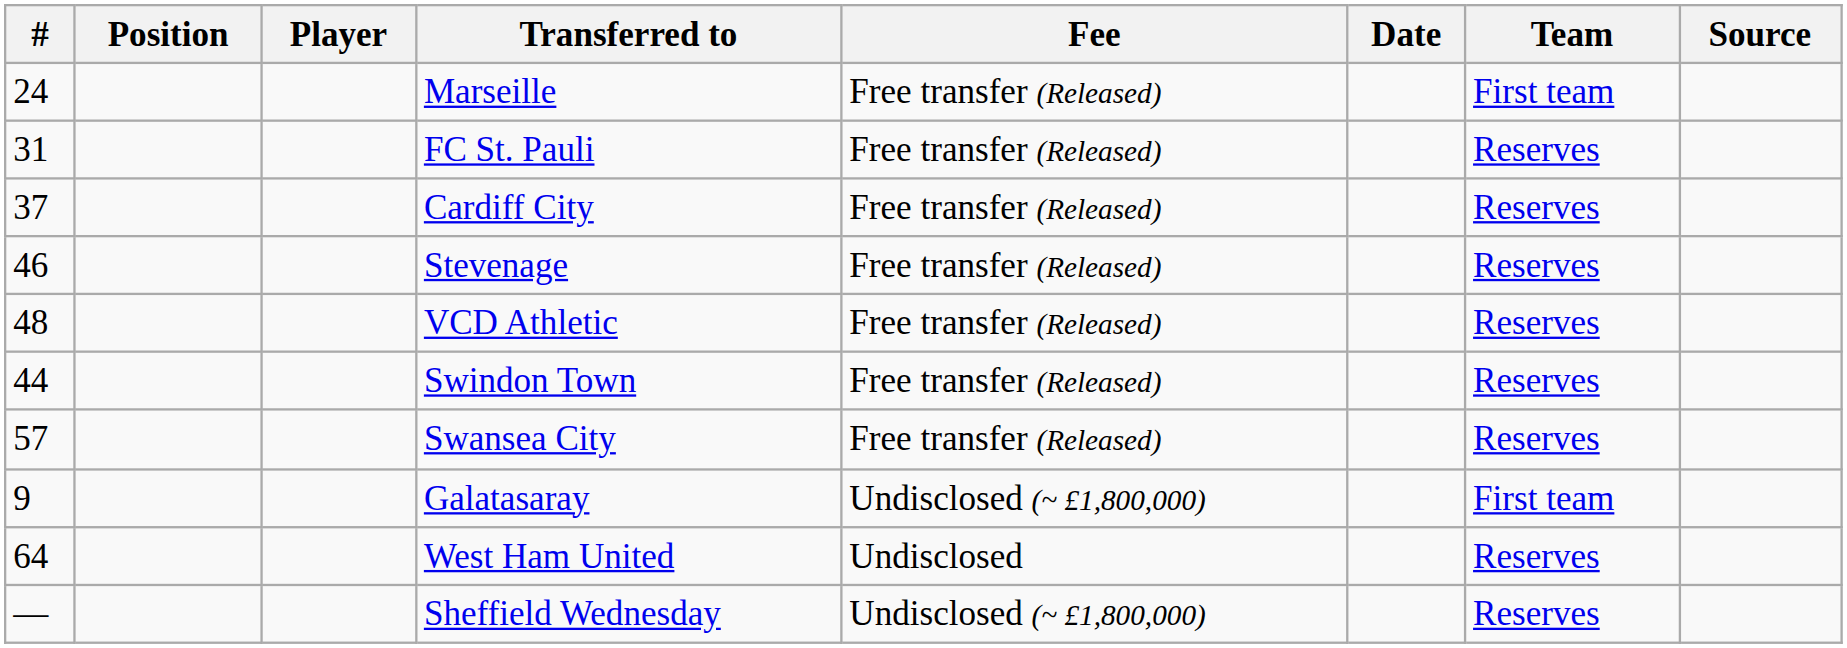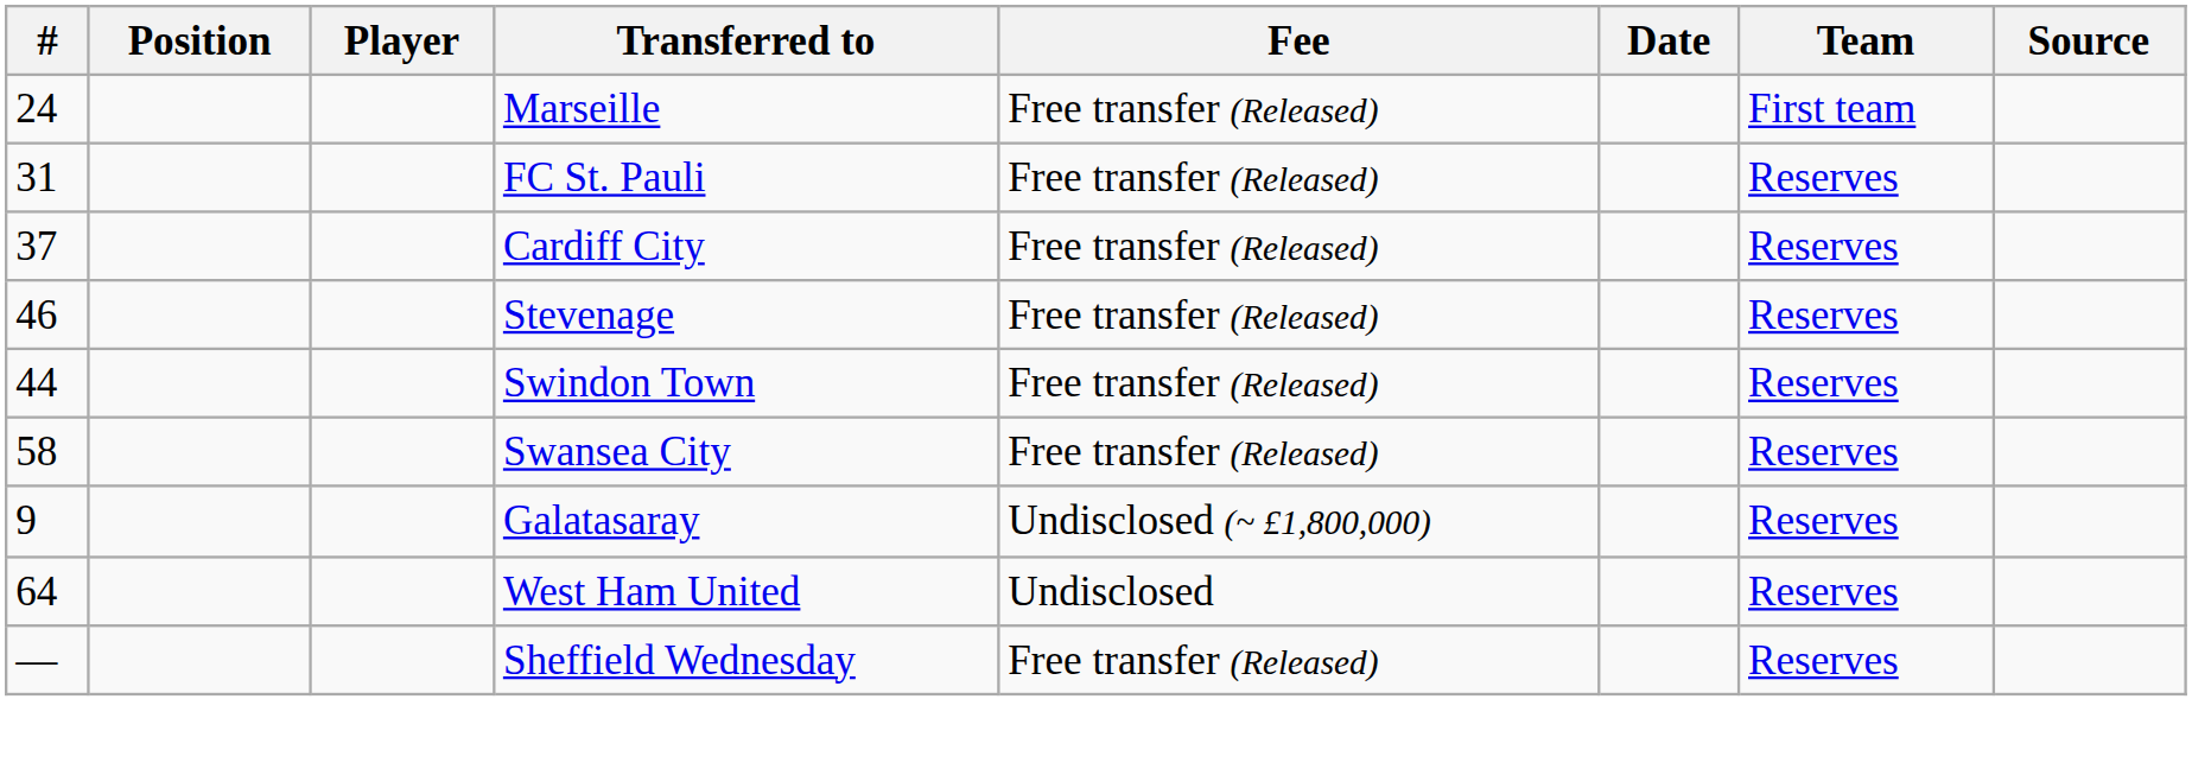 <table class="wikitable sortable" style="width:90%; text-align:center; font-size:95%; text-align:left;">
 <tr>
 <th>#</th>
 <th>Position</th>
 <th>Player</th>
 <th>Transferred to</th>
 <th>Fee</th>
 <th>Date</th>
 <th>Team</th>
 <th>Source</th>
 </tr>
 <tr>
 <td>24</td>
 <td></td>
 <td></td>
 <td> <a href='#'>Marseille</a></td>
 <td>Free transfer <small><em>(Released)</em></small></td>
 <td></td>
 <td><a href='#'>First team</a></td>
 <td></td>
 </tr>
 <tr>
 <td>31</td>
 <td></td>
 <td></td>
 <td> <a href='#'>FC St. Pauli</a></td>
 <td>Free transfer <small><em>(Released)</em></small></td>
 <td></td>
 <td><a href='#'>Reserves</a></td>
 <td></td>
 </tr>
 <tr>
 <td>37</td>
 <td></td>
 <td></td>
 <td> <a href='#'>Cardiff City</a></td>
 <td>Free transfer <small><em>(Released)</em></small></td>
 <td></td>
 <td><a href='#'>Reserves</a></td>
 <td></td>
 </tr>
 <tr>
 <td>46</td>
 <td></td>
 <td></td>
 <td> <a href='#'>Stevenage</a></td>
 <td>Free transfer <small><em>(Released)</em></small></td>
 <td></td>
 <td><a href='#'>Reserves</a></td>
 <td></td>
 </tr>
 <tr>
-<td>48</td>
-<td></td>
-<td></td>
-<td> <a href='#'>VCD Athletic</a></td>
-<td>Free transfer <small><em>(Released)</em></small></td>
-<td></td>
-<td><a href='#'>Reserves</a></td>
-<td></td>
-</tr>
-<tr>
 <td>44</td>
 <td></td>
 <td></td>
 <td> <a href='#'>Swindon Town</a></td>
 <td>Free transfer <small><em>(Released)</em></small></td>
 <td></td>
 <td><a href='#'>Reserves</a></td>
 <td></td>
 </tr>
 <tr>
-<td>57</td>
+<td>58</td>
 <td></td>
 <td></td>
 <td> <a href='#'>Swansea City</a></td>
 <td>Free transfer <small><em>(Released)</em></small></td>
 <td></td>
 <td><a href='#'>Reserves</a></td>
 <td></td>
 </tr>
 <tr>
 <td>9</td>
 <td></td>
 <td></td>
 <td> <a href='#'>Galatasaray</a></td>
 <td>Undisclosed <small><em>(~ £1,800,000)</em></small></td>
 <td></td>
-<td><a href='#'>First team</a></td>
+<td><a href='#'>Reserves</a></td>
 <td></td>
 </tr>
 <tr>
 <td>64</td>
 <td></td>
 <td></td>
 <td> <a href='#'>West Ham United</a></td>
 <td>Undisclosed</td>
 <td></td>
 <td><a href='#'>Reserves</a></td>
 <td></td>
 </tr>
 <tr>
 <td>—</td>
 <td></td>
 <td></td>
 <td> <a href='#'>Sheffield Wednesday</a></td>
-<td>Undisclosed <small><em>(~ £1,800,000)</em></small></td>
+<td>Free transfer <small><em>(Released)</em></small></td>
 <td></td>
 <td><a href='#'>Reserves</a></td>
 <td></td>
 </tr>
 </table>
